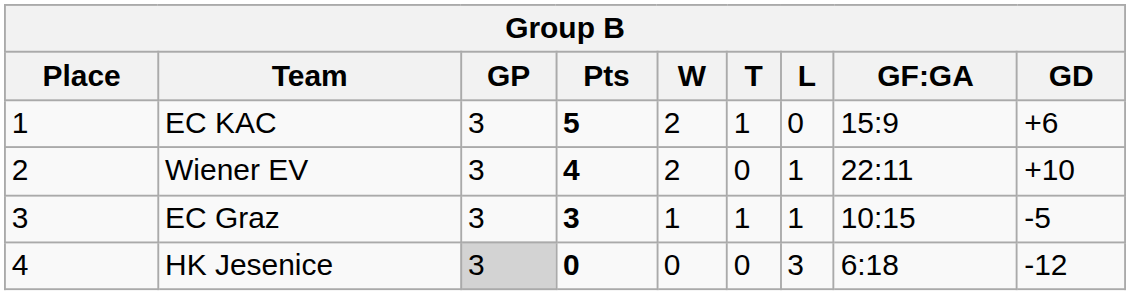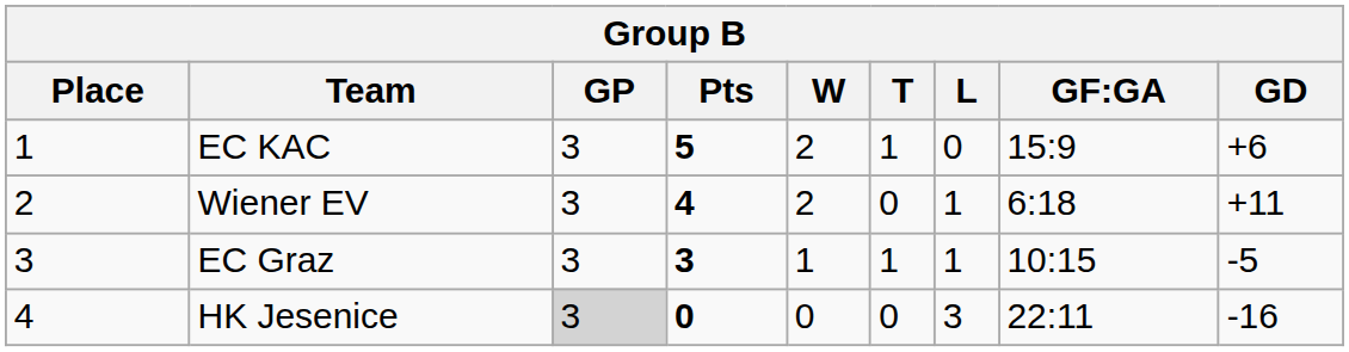 <table class="wikitable" width="600px">
 <tr style="background-color:#c0c0c0;">
 <th colspan="9">Group B</th>
 </tr>
 <tr style="background-color:#c0c0c0;">
 <th>Place</th>
 <th>Team</th>
 <th>GP</th>
 <th>Pts</th>
 <th>W</th>
 <th>T</th>
 <th>L</th>
 <th>GF:GA</th>
 <th>GD</th>
 </tr>
 <tr>
 <td>1</td>
 <td> EC KAC</td>
 <td>3</td>
 <td><strong>5</strong></td>
 <td>2</td>
 <td>1</td>
 <td>0</td>
 <td>15:9</td>
 <td>+6</td>
 </tr>
 <tr>
 <td>2</td>
 <td> Wiener EV</td>
 <td>3</td>
 <td><strong>4</strong></td>
 <td>2</td>
 <td>0</td>
 <td>1</td>
-<td>22:11</td>
-<td>+10</td>
+<td>6:18</td>
+<td>+11</td>
 </tr>
 <tr>
 <td>3</td>
 <td> EC Graz</td>
 <td>3</td>
 <td><strong>3</strong></td>
 <td>1</td>
 <td>1</td>
 <td>1</td>
 <td>10:15</td>
 <td>-5</td>
 </tr>
 <tr>
 <td>4</td>
 <td> HK Jesenice</td>
 <td style="background: lightgrey;">3</td>
 <td><strong>0</strong></td>
 <td>0</td>
 <td>0</td>
 <td>3</td>
-<td>6:18</td>
-<td>-12</td>
+<td>22:11</td>
+<td>-16</td>
 </tr>
 </table>
